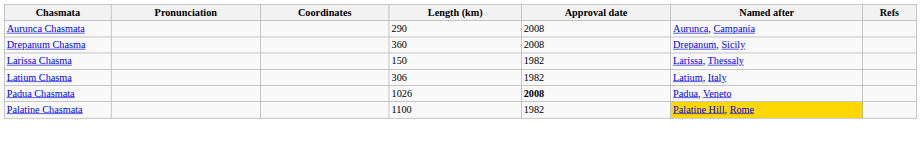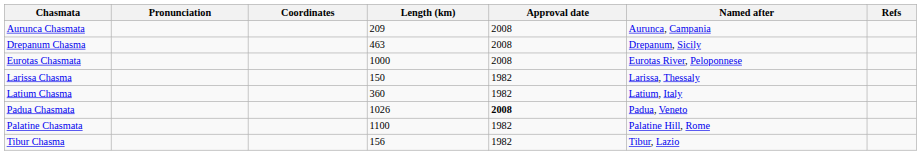 <table class="wikitable" style="min-width: 90%;">
 <tr>
 <th style="width:10em">Chasmata</th>
 <th>Pronunciation</th>
 <th>Coordinates</th>
 <th>Length (km)</th>
 <th>Approval date</th>
 <th>Named after</th>
 <th>Refs</th>
 </tr>
 <tr id="Aurunca">
 <td><a href='#'>Aurunca Chasmata</a></td>
 <td></td>
 <td></td>
-<td>290</td>
+<td>209</td>
 <td>2008</td>
 <td><a href='#'>Aurunca</a>, <a href='#'>Campania</a></td>
 <td></td>
 </tr>
 <tr id="Drepanum">
 <td><a href='#'>Drepanum Chasma</a></td>
 <td></td>
 <td></td>
-<td>360</td>
+<td>463</td>
 <td>2008</td>
 <td><a href='#'>Drepanum</a>, <a href='#'>Sicily</a></td>
+<td></td>
+</tr>
+<tr id="Eurotas">
+<td><a href='#'>Eurotas Chasmata</a></td>
+<td></td>
+<td></td>
+<td>1000</td>
+<td>2008</td>
+<td><a href='#'>Eurotas River</a>, <a href='#'>Peloponnese</a></td>
 <td></td>
 </tr>
 <tr id="Larissa">
 <td><a href='#'>Larissa Chasma</a></td>
 <td></td>
 <td></td>
 <td>150</td>
 <td>1982</td>
 <td><a href='#'>Larissa</a>, <a href='#'>Thessaly</a></td>
 <td></td>
 </tr>
 <tr id="Latium">
 <td><a href='#'>Latium Chasma</a></td>
 <td></td>
 <td></td>
-<td>306</td>
+<td>360</td>
 <td>1982</td>
 <td><a href='#'>Latium</a>, <a href='#'>Italy</a></td>
 <td></td>
 </tr>
 <tr id="Padua">
 <td><a href='#'>Padua Chasmata</a></td>
 <td></td>
 <td></td>
 <td>1026</td>
 <td><strong>2008</strong></td>
 <td><a href='#'>Padua</a>, <a href='#'>Veneto</a></td>
 <td></td>
 </tr>
 <tr id="Palatine">
 <td><a href='#'>Palatine Chasmata</a></td>
 <td></td>
 <td></td>
 <td>1100</td>
 <td>1982</td>
-<td style="background: gold;"><a href='#'>Palatine Hill</a>, <a href='#'>Rome</a></td>
+<td><a href='#'>Palatine Hill</a>, <a href='#'>Rome</a></td>
+<td></td>
+</tr>
+<tr id="Tibur">
+<td><a href='#'>Tibur Chasma</a></td>
+<td></td>
+<td></td>
+<td>156</td>
+<td>1982</td>
+<td><a href='#'>Tibur</a>, <a href='#'>Lazio</a></td>
 <td></td>
 </tr>
 </table>
